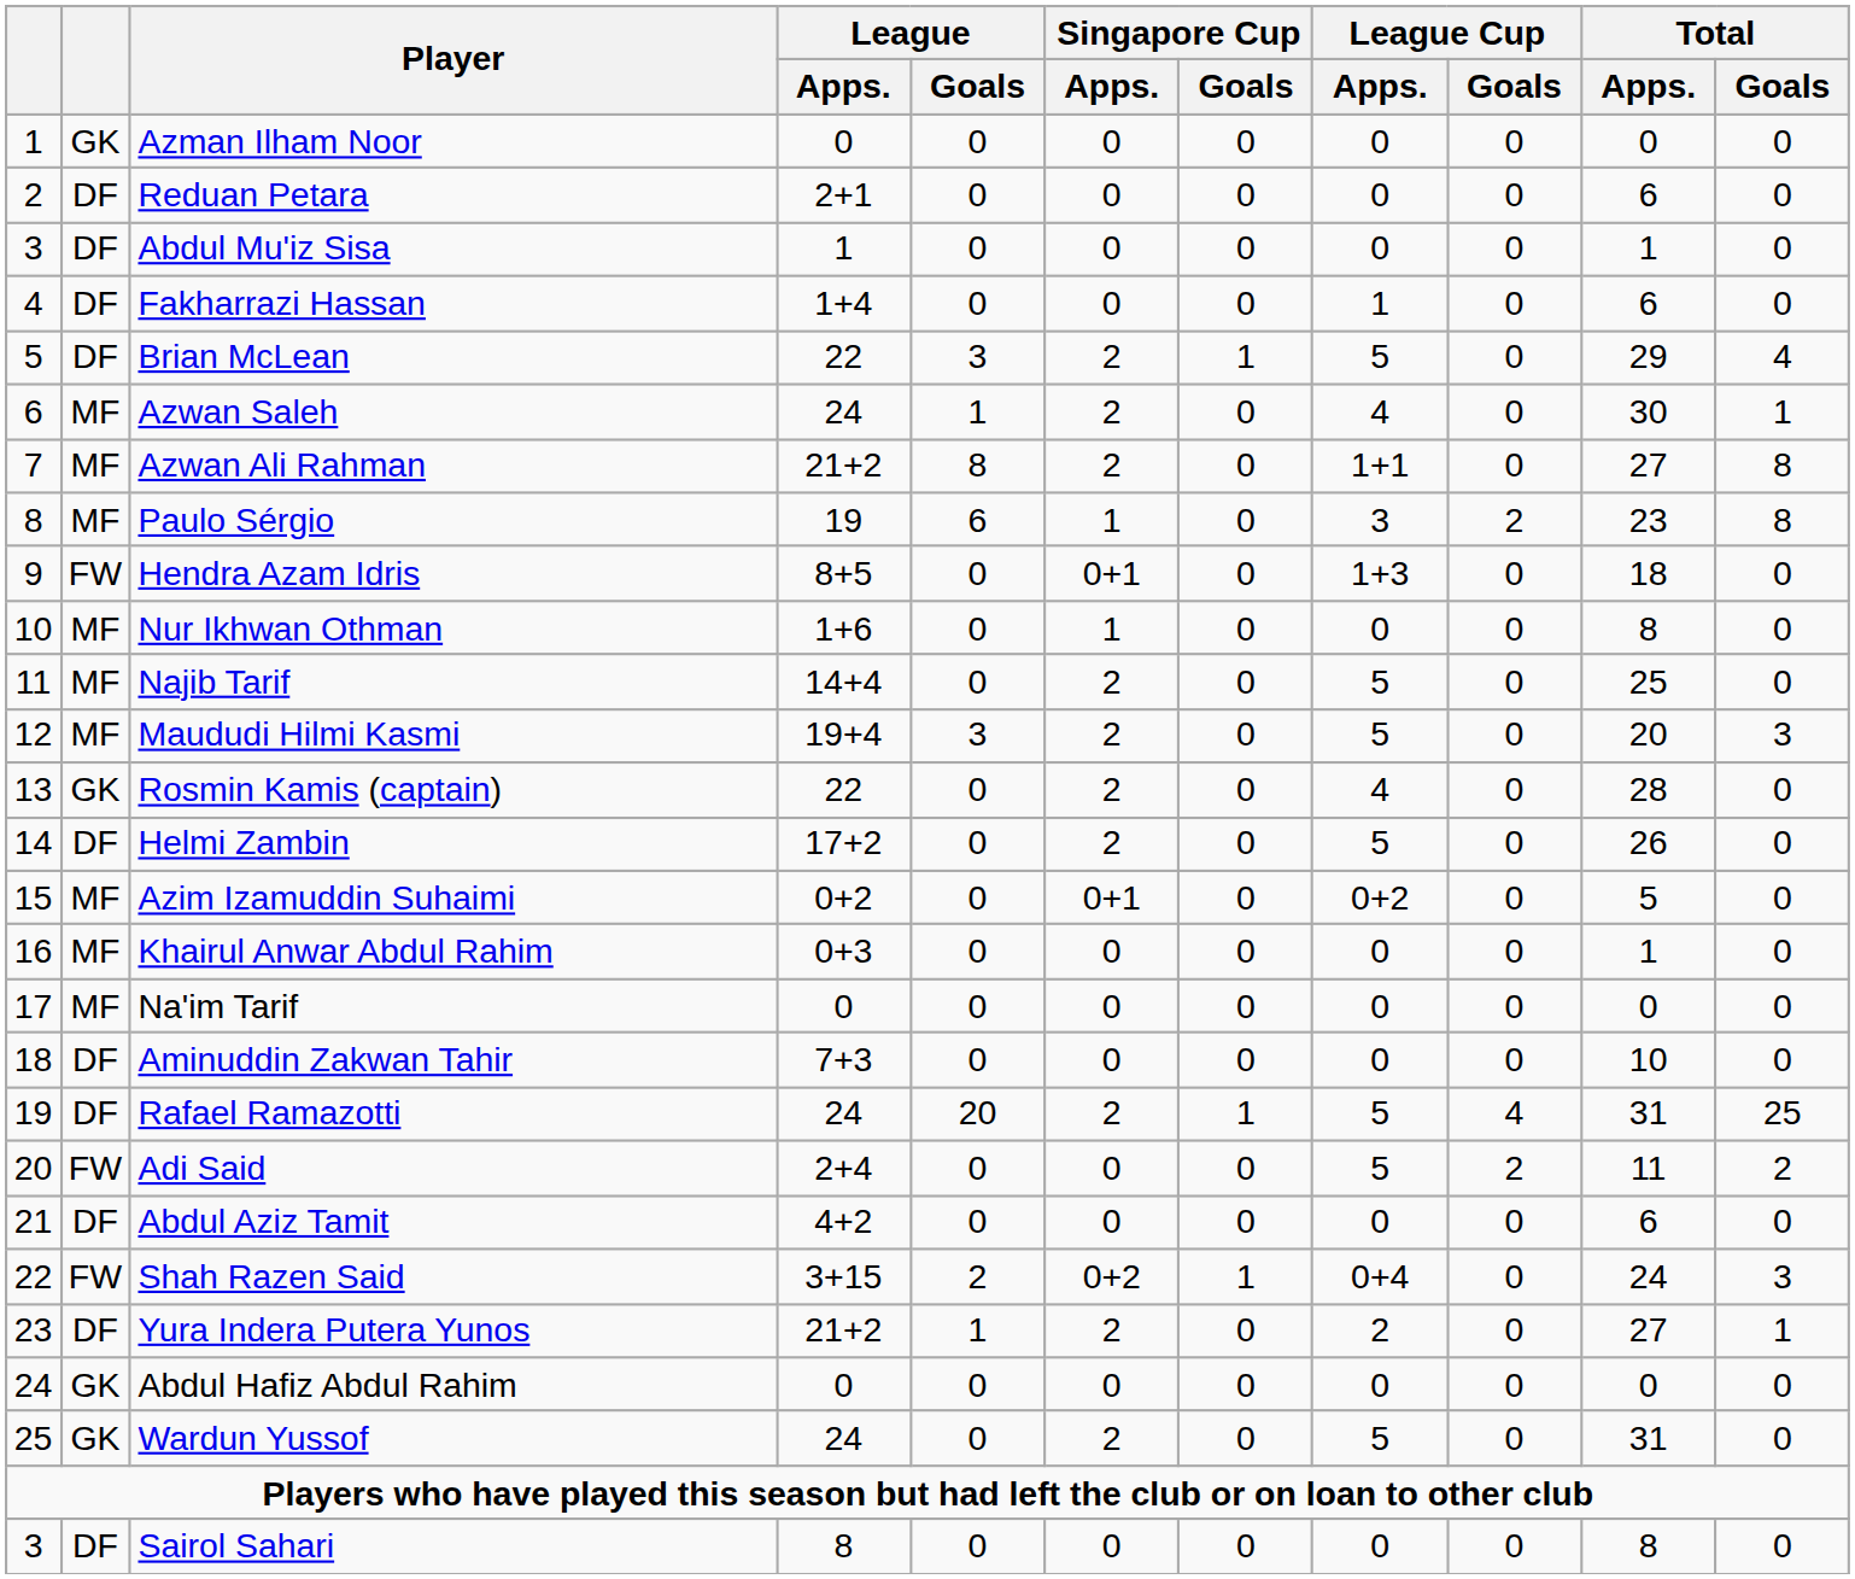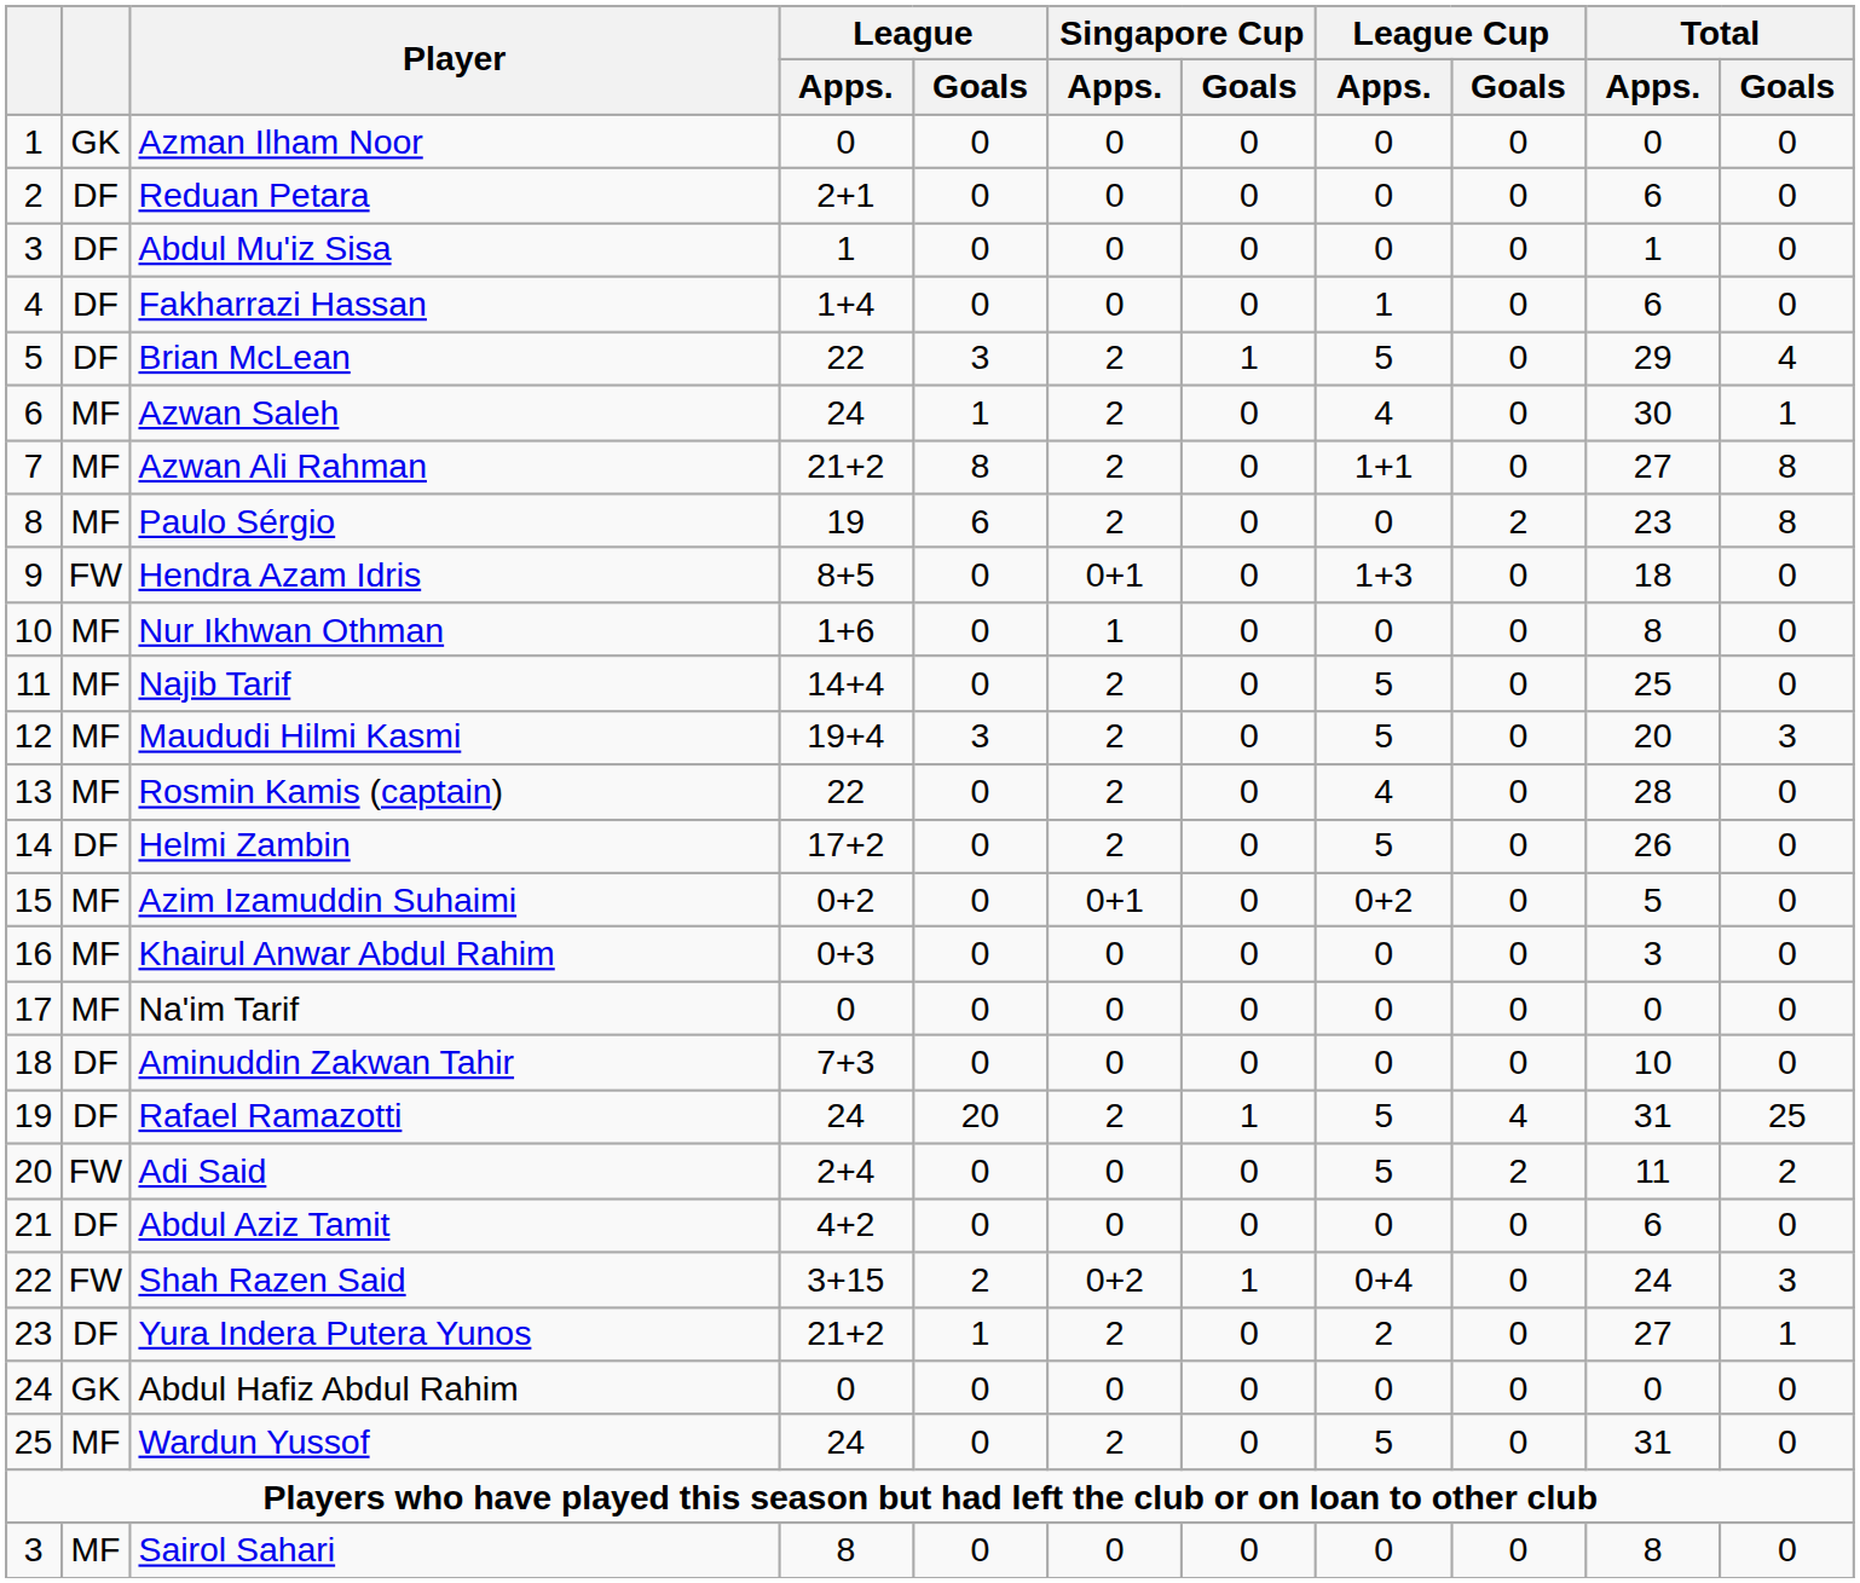 <table class="wikitable" style="text-align:center; font-size:85%;">
 <tr>
 <th rowspan=2></th>
 <th rowspan=2></th>
 <th rowspan=2 width="250">Player</th>
 <th colspan=2 width="100">League</th>
 <th colspan=2 width="100">Singapore Cup</th>
 <th colspan=2 width="100">League Cup</th>
 <th colspan=2 width="100">Total</th>
 </tr>
 <tr>
 <th>Apps.</th>
 <th>Goals</th>
 <th>Apps.</th>
 <th>Goals</th>
 <th>Apps.</th>
 <th>Goals</th>
 <th>Apps.</th>
 <th>Goals</th>
 </tr>
 <tr>
 <td>1</td>
 <td>GK</td>
 <td align=left> <a href='#'>Azman Ilham Noor</a></td>
 <td>0</td>
 <td>0</td>
 <td>0</td>
 <td>0</td>
 <td>0</td>
 <td>0</td>
 <td>0</td>
 <td>0</td>
 </tr>
 <tr>
 <td>2</td>
 <td>DF</td>
 <td align=left> <a href='#'>Reduan Petara</a></td>
 <td>2+1</td>
 <td>0</td>
 <td>0</td>
 <td>0</td>
 <td>0</td>
 <td>0</td>
 <td>6</td>
 <td>0</td>
 </tr>
 <tr>
 <td>3</td>
 <td>DF</td>
 <td align=left> <a href='#'>Abdul Mu'iz Sisa</a></td>
 <td>1</td>
 <td>0</td>
 <td>0</td>
 <td>0</td>
 <td>0</td>
 <td>0</td>
 <td>1</td>
 <td>0</td>
 </tr>
 <tr>
 <td>4</td>
 <td>DF</td>
 <td align=left> <a href='#'>Fakharrazi Hassan</a></td>
 <td>1+4</td>
 <td>0</td>
 <td>0</td>
 <td>0</td>
 <td>1</td>
 <td>0</td>
 <td>6</td>
 <td>0</td>
 </tr>
 <tr>
 <td>5</td>
 <td>DF</td>
 <td align=left> <a href='#'>Brian McLean</a></td>
 <td>22</td>
 <td>3</td>
 <td>2</td>
 <td>1</td>
 <td>5</td>
 <td>0</td>
 <td>29</td>
 <td>4</td>
 </tr>
 <tr>
 <td>6</td>
 <td>MF</td>
 <td align=left> <a href='#'>Azwan Saleh</a></td>
 <td>24</td>
 <td>1</td>
 <td>2</td>
 <td>0</td>
 <td>4</td>
 <td>0</td>
 <td>30</td>
 <td>1</td>
 </tr>
 <tr>
 <td>7</td>
 <td>MF</td>
 <td align=left> <a href='#'>Azwan Ali Rahman</a></td>
 <td>21+2</td>
 <td>8</td>
 <td>2</td>
 <td>0</td>
 <td>1+1</td>
 <td>0</td>
 <td>27</td>
 <td>8</td>
 </tr>
 <tr>
 <td>8</td>
 <td>MF</td>
 <td align=left> <a href='#'>Paulo Sérgio</a></td>
 <td>19</td>
 <td>6</td>
-<td>1</td>
+<td>2</td>
 <td>0</td>
-<td>3</td>
+<td>0</td>
 <td>2</td>
 <td>23</td>
 <td>8</td>
 </tr>
 <tr>
 <td>9</td>
 <td>FW</td>
 <td align=left> <a href='#'>Hendra Azam Idris</a></td>
 <td>8+5</td>
 <td>0</td>
 <td>0+1</td>
 <td>0</td>
 <td>1+3</td>
 <td>0</td>
 <td>18</td>
 <td>0</td>
 </tr>
 <tr>
 <td>10</td>
 <td>MF</td>
 <td align=left> <a href='#'>Nur Ikhwan Othman</a></td>
 <td>1+6</td>
 <td>0</td>
 <td>1</td>
 <td>0</td>
 <td>0</td>
 <td>0</td>
 <td>8</td>
 <td>0</td>
 </tr>
 <tr>
 <td>11</td>
 <td>MF</td>
 <td align=left> <a href='#'>Najib Tarif</a></td>
 <td>14+4</td>
 <td>0</td>
 <td>2</td>
 <td>0</td>
 <td>5</td>
 <td>0</td>
 <td>25</td>
 <td>0</td>
 </tr>
 <tr>
 <td>12</td>
 <td>MF</td>
 <td align=left> <a href='#'>Maududi Hilmi Kasmi</a></td>
 <td>19+4</td>
 <td>3</td>
 <td>2</td>
 <td>0</td>
 <td>5</td>
 <td>0</td>
 <td>20</td>
 <td>3</td>
 </tr>
 <tr>
 <td>13</td>
-<td>GK</td>
+<td>MF</td>
 <td align=left> <a href='#'>Rosmin Kamis</a> (<a href='#'>captain</a>)</td>
 <td>22</td>
 <td>0</td>
 <td>2</td>
 <td>0</td>
 <td>4</td>
 <td>0</td>
 <td>28</td>
 <td>0</td>
 </tr>
 <tr>
 <td>14</td>
 <td>DF</td>
 <td align=left> <a href='#'>Helmi Zambin</a></td>
 <td>17+2</td>
 <td>0</td>
 <td>2</td>
 <td>0</td>
 <td>5</td>
 <td>0</td>
 <td>26</td>
 <td>0</td>
 </tr>
 <tr>
 <td>15</td>
 <td>MF</td>
 <td align=left> <a href='#'>Azim Izamuddin Suhaimi</a></td>
 <td>0+2</td>
 <td>0</td>
 <td>0+1</td>
 <td>0</td>
 <td>0+2</td>
 <td>0</td>
 <td>5</td>
 <td>0</td>
 </tr>
 <tr>
 <td>16</td>
 <td>MF</td>
 <td align=left> <a href='#'>Khairul Anwar Abdul Rahim</a></td>
 <td>0+3</td>
 <td>0</td>
 <td>0</td>
 <td>0</td>
 <td>0</td>
 <td>0</td>
-<td>1</td>
+<td>3</td>
 <td>0</td>
 </tr>
 <tr>
 <td>17</td>
 <td>MF</td>
 <td align=left> Na'im Tarif</td>
 <td>0</td>
 <td>0</td>
 <td>0</td>
 <td>0</td>
 <td>0</td>
 <td>0</td>
 <td>0</td>
 <td>0</td>
 </tr>
 <tr>
 <td>18</td>
 <td>DF</td>
 <td align=left> <a href='#'>Aminuddin Zakwan Tahir</a></td>
 <td>7+3</td>
 <td>0</td>
 <td>0</td>
 <td>0</td>
 <td>0</td>
 <td>0</td>
 <td>10</td>
 <td>0</td>
 </tr>
 <tr>
 <td>19</td>
 <td>DF</td>
 <td align=left> <a href='#'>Rafael Ramazotti</a></td>
 <td>24</td>
 <td>20</td>
 <td>2</td>
 <td>1</td>
 <td>5</td>
 <td>4</td>
 <td>31</td>
 <td>25</td>
 </tr>
 <tr>
 <td>20</td>
 <td>FW</td>
 <td align=left> <a href='#'>Adi Said</a></td>
 <td>2+4</td>
 <td>0</td>
 <td>0</td>
 <td>0</td>
 <td>5</td>
 <td>2</td>
 <td>11</td>
 <td>2</td>
 </tr>
 <tr>
 <td>21</td>
 <td>DF</td>
 <td align=left> <a href='#'>Abdul Aziz Tamit</a></td>
 <td>4+2</td>
 <td>0</td>
 <td>0</td>
 <td>0</td>
 <td>0</td>
 <td>0</td>
 <td>6</td>
 <td>0</td>
 </tr>
 <tr>
 <td>22</td>
 <td>FW</td>
 <td align=left> <a href='#'>Shah Razen Said</a></td>
 <td>3+15</td>
 <td>2</td>
 <td>0+2</td>
 <td>1</td>
 <td>0+4</td>
 <td>0</td>
 <td>24</td>
 <td>3</td>
 </tr>
 <tr>
 <td>23</td>
 <td>DF</td>
 <td align=left> <a href='#'>Yura Indera Putera Yunos</a></td>
 <td>21+2</td>
 <td>1</td>
 <td>2</td>
 <td>0</td>
 <td>2</td>
 <td>0</td>
 <td>27</td>
 <td>1</td>
 </tr>
 <tr>
 <td>24</td>
 <td>GK</td>
 <td align=left> Abdul Hafiz Abdul Rahim</td>
 <td>0</td>
 <td>0</td>
 <td>0</td>
 <td>0</td>
 <td>0</td>
 <td>0</td>
 <td>0</td>
 <td>0</td>
 </tr>
 <tr>
 <td>25</td>
-<td>GK</td>
+<td>MF</td>
 <td align=left> <a href='#'>Wardun Yussof</a></td>
 <td>24</td>
 <td>0</td>
 <td>2</td>
 <td>0</td>
 <td>5</td>
 <td>0</td>
 <td>31</td>
 <td>0</td>
 </tr>
 <tr>
 <td colspan="17"><strong>Players who have played this season but had left the club or on loan to other club</strong></td>
 </tr>
 <tr>
 <td>3</td>
-<td>DF</td>
+<td>MF</td>
 <td align=left> <a href='#'>Sairol Sahari</a></td>
 <td>8</td>
 <td>0</td>
 <td>0</td>
 <td>0</td>
 <td>0</td>
 <td>0</td>
 <td>8</td>
 <td>0</td>
 </tr>
 <tr>
 </tr>
 </table>
